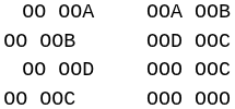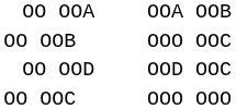 <table style="margin-left:3em">
 <tr>
 <td style="padding-left:1em">OO OOA</td>
 <td style="width:2em"></td>
 <td>OOA OOB</td>
 </tr>
 <tr>
 <td>OO OOB</td>
 <td></td>
-<td>OOD OOC</td>
+<td>OOO OOC</td>
 </tr>
 <tr>
 <td style="padding-left:1em">OO OOD</td>
 <td></td>
-<td>OOO OOC</td>
+<td>OOD OOC</td>
 </tr>
 <tr>
 <td>OO OOC</td>
 <td></td>
 <td>OOO OOO</td>
 </tr>
 </table>
